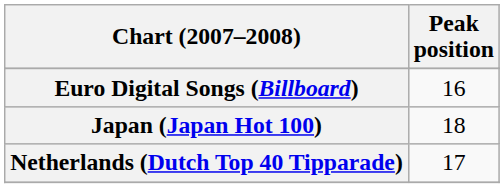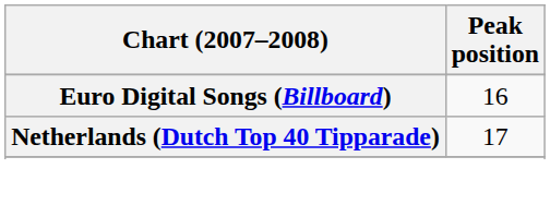 <table class="wikitable sortable plainrowheaders" style="text-align:center">
 <tr>
 <th>Chart (2007–2008)</th>
 <th>Peak<br>position</th>
 </tr>
 <tr>
 </tr>
 <tr>
 <th scope="row">Euro Digital Songs (<em><a href='#'>Billboard</a></em>)</th>
 <td align="center">16</td>
-</tr>
-<tr>
-<th scope="row">Japan (<a href='#'>Japan Hot 100</a>)</th>
-<td style="text-align:center;">18</td>
 </tr>
 <tr>
 <th scope="row">Netherlands (<a href='#'>Dutch Top 40 Tipparade</a>)</th>
 <td align="center">17</td>
 </tr>
 <tr>
 </tr>
 <tr>
 </tr>
 <tr>
 </tr>
 <tr>
 </tr>
 <tr>
 </tr>
 <tr>
 </tr>
 <tr>
 </tr>
 <tr>
 </tr>
 <tr>
 </tr>
 </table>
